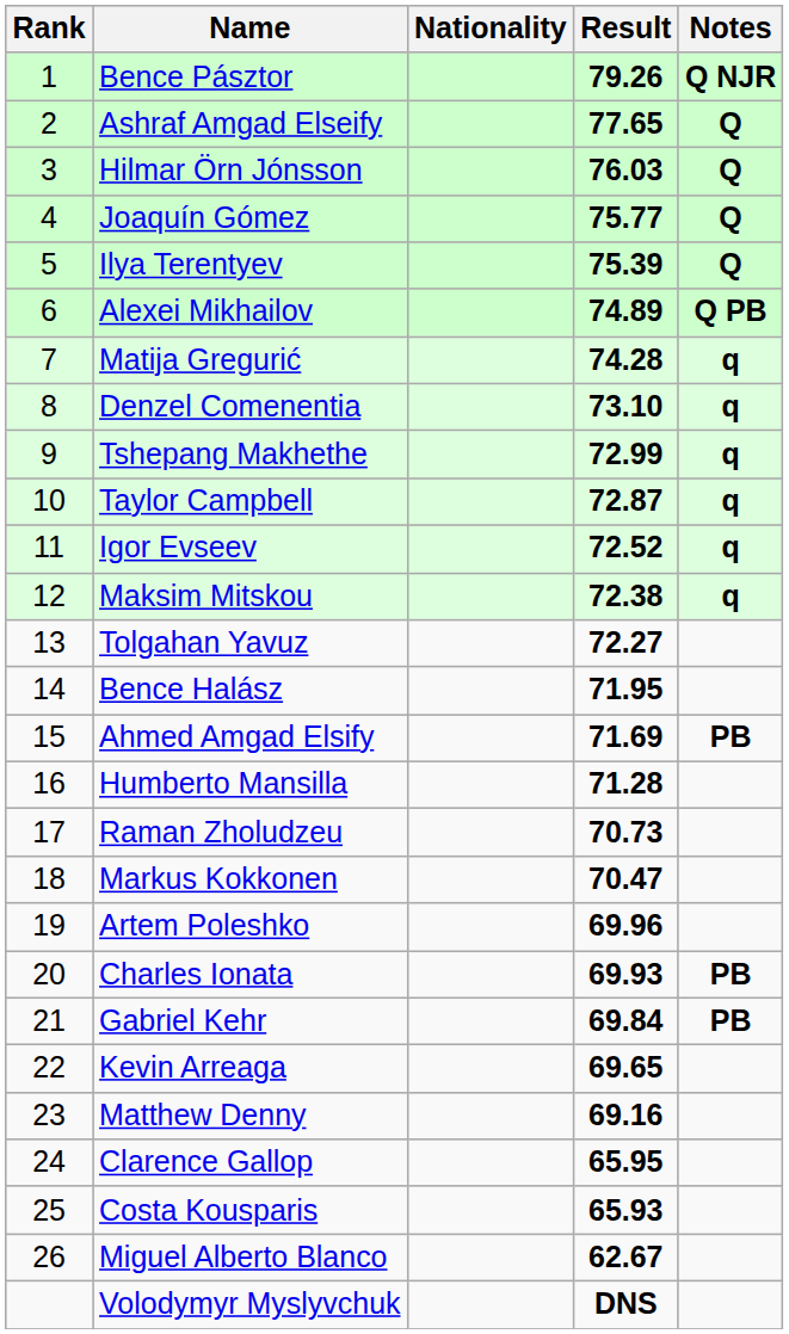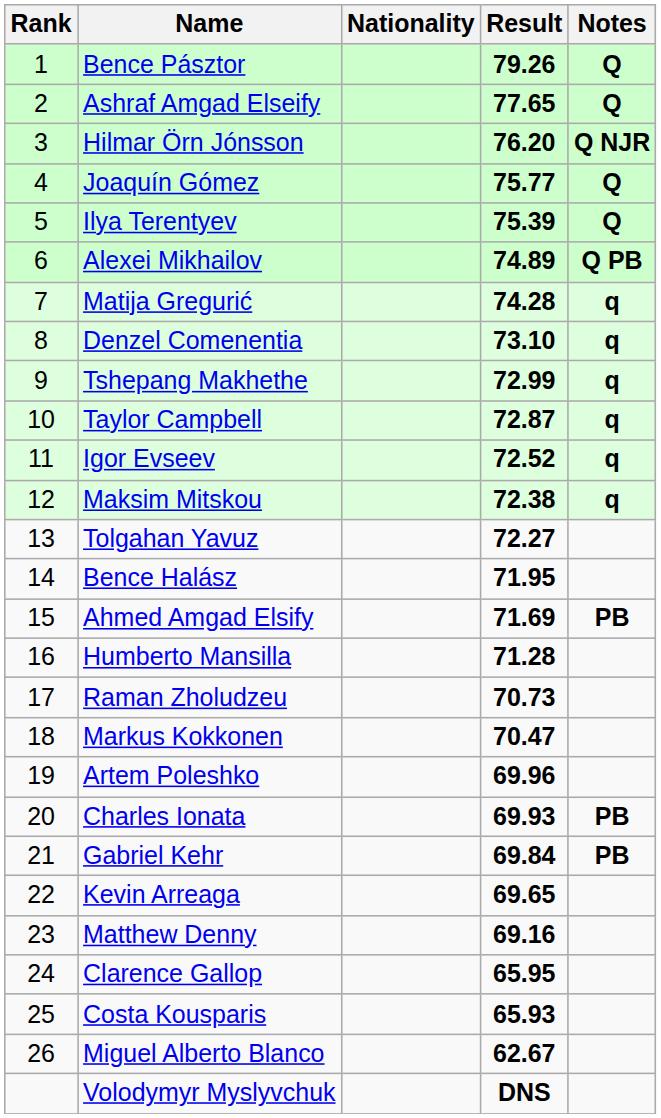 <table class="wikitable sortable" style="text-align:center">
 <tr>
 <th>Rank</th>
 <th>Name</th>
 <th>Nationality</th>
 <th>Result</th>
 <th>Notes</th>
 </tr>
 <tr bgcolor=ccffcc>
 <td>1</td>
 <td align=left><a href='#'>Bence Pásztor</a></td>
 <td align=left></td>
 <td><strong>79.26</strong></td>
-<td><strong>Q NJR</strong></td>
+<td><strong>Q</strong></td>
 </tr>
 <tr bgcolor=ccffcc>
 <td>2</td>
 <td align=left><a href='#'>Ashraf Amgad Elseify</a></td>
 <td align=left></td>
 <td><strong>77.65</strong></td>
 <td><strong>Q</strong></td>
 </tr>
 <tr bgcolor=ccffcc>
 <td>3</td>
 <td align=left><a href='#'>Hilmar Örn Jónsson</a></td>
 <td align=left></td>
-<td><strong>76.03</strong></td>
-<td><strong>Q</strong></td>
+<td><strong>76.20</strong></td>
+<td><strong>Q NJR</strong></td>
 </tr>
 <tr bgcolor=ccffcc>
 <td>4</td>
 <td align=left><a href='#'>Joaquín Gómez</a></td>
 <td align=left></td>
 <td><strong>75.77</strong></td>
 <td><strong>Q</strong></td>
 </tr>
 <tr bgcolor=ccffcc>
 <td>5</td>
 <td align=left><a href='#'>Ilya Terentyev</a></td>
 <td align=left></td>
 <td><strong>75.39</strong></td>
 <td><strong>Q</strong></td>
 </tr>
 <tr bgcolor=ccffcc>
 <td>6</td>
 <td align=left><a href='#'>Alexei Mikhailov</a></td>
 <td align=left></td>
 <td><strong>74.89</strong></td>
 <td><strong>Q PB</strong></td>
 </tr>
 <tr bgcolor=ddffdd>
 <td>7</td>
 <td align=left><a href='#'>Matija Gregurić</a></td>
 <td align=left></td>
 <td><strong>74.28</strong></td>
 <td><strong>q</strong></td>
 </tr>
 <tr bgcolor=ddffdd>
 <td>8</td>
 <td align=left><a href='#'>Denzel Comenentia</a></td>
 <td align=left></td>
 <td><strong>73.10</strong></td>
 <td><strong>q</strong></td>
 </tr>
 <tr bgcolor=ddffdd>
 <td>9</td>
 <td align=left><a href='#'>Tshepang Makhethe</a></td>
 <td align=left></td>
 <td><strong>72.99</strong></td>
 <td><strong>q</strong></td>
 </tr>
 <tr bgcolor=ddffdd>
 <td>10</td>
 <td align=left><a href='#'>Taylor Campbell</a></td>
 <td align=left></td>
 <td><strong>72.87</strong></td>
 <td><strong>q</strong></td>
 </tr>
 <tr bgcolor=ddffdd>
 <td>11</td>
 <td align=left><a href='#'>Igor Evseev</a></td>
 <td align=left></td>
 <td><strong>72.52</strong></td>
 <td><strong>q</strong></td>
 </tr>
 <tr bgcolor=ddffdd>
 <td>12</td>
 <td align=left><a href='#'>Maksim Mitskou</a></td>
 <td align=left></td>
 <td><strong>72.38</strong></td>
 <td><strong>q</strong></td>
 </tr>
 <tr>
 <td>13</td>
 <td align=left><a href='#'>Tolgahan Yavuz</a></td>
 <td align=left></td>
 <td><strong>72.27</strong></td>
 <td></td>
 </tr>
 <tr>
 <td>14</td>
 <td align=left><a href='#'>Bence Halász</a></td>
 <td align=left></td>
 <td><strong>71.95</strong></td>
 <td></td>
 </tr>
 <tr>
 <td>15</td>
 <td align=left><a href='#'>Ahmed Amgad Elsify</a></td>
 <td align=left></td>
 <td><strong>71.69</strong></td>
 <td><strong>PB</strong></td>
 </tr>
 <tr>
 <td>16</td>
 <td align=left><a href='#'>Humberto Mansilla</a></td>
 <td align=left></td>
 <td><strong>71.28</strong></td>
 <td></td>
 </tr>
 <tr>
 <td>17</td>
 <td align=left><a href='#'>Raman Zholudzeu</a></td>
 <td align=left></td>
 <td><strong>70.73</strong></td>
 <td></td>
 </tr>
 <tr>
 <td>18</td>
 <td align=left><a href='#'>Markus Kokkonen</a></td>
 <td align=left></td>
 <td><strong>70.47</strong></td>
 <td></td>
 </tr>
 <tr>
 <td>19</td>
 <td align=left><a href='#'>Artem Poleshko</a></td>
 <td align=left></td>
 <td><strong>69.96</strong></td>
 <td></td>
 </tr>
 <tr>
 <td>20</td>
 <td align=left><a href='#'>Charles Ionata</a></td>
 <td align=left></td>
 <td><strong>69.93</strong></td>
 <td><strong>PB</strong></td>
 </tr>
 <tr>
 <td>21</td>
 <td align=left><a href='#'>Gabriel Kehr</a></td>
 <td align=left></td>
 <td><strong>69.84</strong></td>
 <td><strong>PB</strong></td>
 </tr>
 <tr>
 <td>22</td>
 <td align=left><a href='#'>Kevin Arreaga</a></td>
 <td align=left></td>
 <td><strong>69.65</strong></td>
 <td></td>
 </tr>
 <tr>
 <td>23</td>
 <td align=left><a href='#'>Matthew Denny</a></td>
 <td align=left></td>
 <td><strong>69.16</strong></td>
 <td></td>
 </tr>
 <tr>
 <td>24</td>
 <td align=left><a href='#'>Clarence Gallop</a></td>
 <td align=left></td>
 <td><strong>65.95</strong></td>
 <td></td>
 </tr>
 <tr>
 <td>25</td>
 <td align=left><a href='#'>Costa Kousparis</a></td>
 <td align=left></td>
 <td><strong>65.93</strong></td>
 <td></td>
 </tr>
 <tr>
 <td>26</td>
 <td align=left><a href='#'>Miguel Alberto Blanco</a></td>
 <td align=left></td>
 <td><strong>62.67</strong></td>
 <td></td>
 </tr>
 <tr>
 <td></td>
 <td align=left><a href='#'>Volodymyr Myslyvchuk</a></td>
 <td align=left></td>
 <td><strong>DNS</strong></td>
 <td></td>
 </tr>
 </table>
